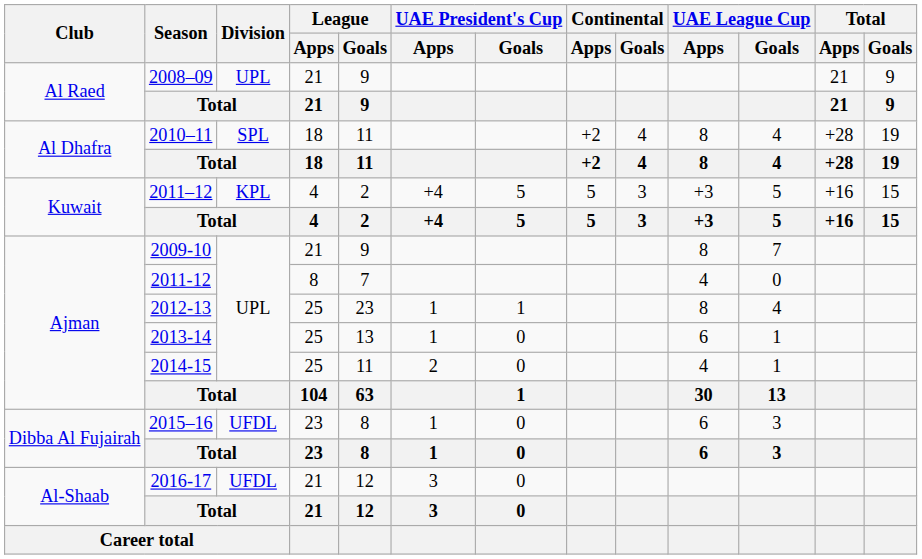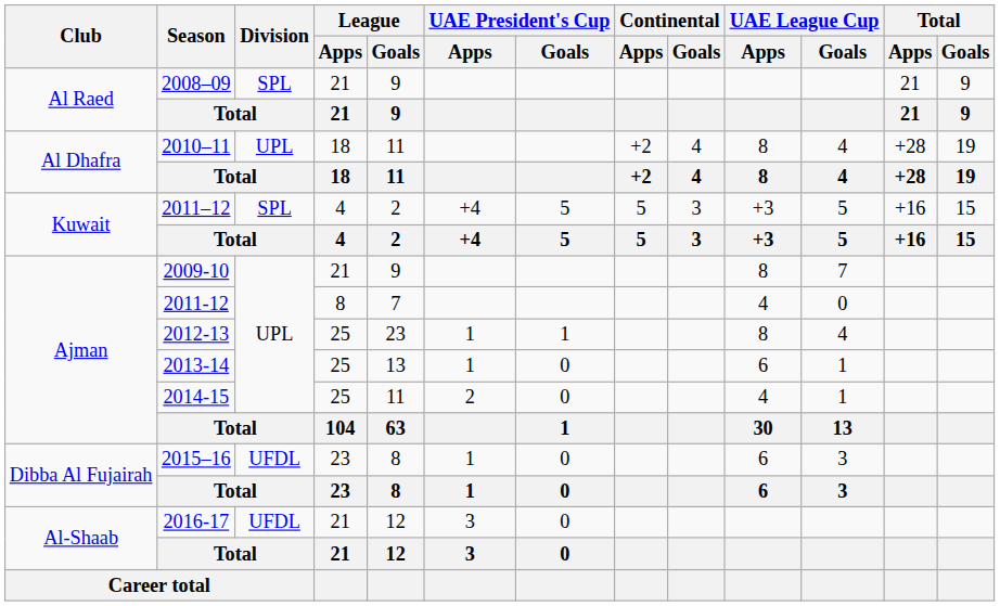 <table class="wikitable" style="text-align: center;">
 <tr>
 <th rowspan="2">Club</th>
 <th rowspan="2">Season</th>
 <th rowspan="2">Division</th>
 <th colspan="2">League</th>
 <th colspan="2"><a href='#'>UAE President's Cup</a></th>
 <th colspan="2">Continental</th>
 <th colspan="2"><a href='#'>UAE League Cup</a></th>
 <th colspan="2">Total</th>
 </tr>
 <tr>
 <th>Apps</th>
 <th>Goals</th>
 <th>Apps</th>
 <th>Goals</th>
 <th>Apps</th>
 <th>Goals</th>
 <th>Apps</th>
 <th>Goals</th>
 <th>Apps</th>
 <th>Goals</th>
 </tr>
 <tr>
 <td rowspan="2"><a href='#'>Al Raed</a></td>
 <td><a href='#'>2008–09</a></td>
-<td rowspan="1"><a href='#'>UPL</a></td>
+<td rowspan="1"><a href='#'>SPL</a></td>
 <td>21</td>
 <td>9</td>
 <td></td>
 <td></td>
 <td></td>
 <td></td>
 <td></td>
 <td></td>
 <td>21</td>
 <td>9</td>
 </tr>
 <tr>
 <th colspan="2">Total</th>
 <th>21</th>
 <th>9</th>
 <th></th>
 <th></th>
 <th></th>
 <th></th>
 <th></th>
 <th></th>
 <th>21</th>
 <th>9</th>
 </tr>
 <tr>
 <td rowspan="2"><a href='#'>Al Dhafra</a></td>
 <td><a href='#'>2010–11</a></td>
-<td rowspan="1"><a href='#'>SPL</a></td>
+<td rowspan="1"><a href='#'>UPL</a></td>
 <td>18</td>
 <td>11</td>
 <td></td>
 <td></td>
 <td>+2</td>
 <td>4</td>
 <td>8</td>
 <td>4</td>
 <td>+28</td>
 <td>19</td>
 </tr>
 <tr>
 <th colspan="2">Total</th>
 <th>18</th>
 <th>11</th>
 <th></th>
 <th></th>
 <th>+2</th>
 <th>4</th>
 <th>8</th>
 <th>4</th>
 <th>+28</th>
 <th>19</th>
 </tr>
 <tr>
 <td rowspan="2"><a href='#'>Kuwait</a></td>
 <td><a href='#'>2011–12</a></td>
-<td rowspan="1"><a href='#'>KPL</a></td>
+<td rowspan="1"><a href='#'>SPL</a></td>
 <td>4</td>
 <td>2</td>
 <td>+4</td>
 <td>5</td>
 <td>5</td>
 <td>3</td>
 <td>+3</td>
 <td>5</td>
 <td>+16</td>
 <td>15</td>
 </tr>
 <tr>
 <th colspan="2">Total</th>
 <th>4</th>
 <th>2</th>
 <th>+4</th>
 <th>5</th>
 <th>5</th>
 <th>3</th>
 <th>+3</th>
 <th>5</th>
 <th>+16</th>
 <th>15</th>
 </tr>
 <tr>
 <td rowspan="6"><a href='#'>Ajman</a></td>
 <td><a href='#'>2009-10</a></td>
 <td rowspan="5">UPL</td>
 <td>21</td>
 <td>9</td>
 <td></td>
 <td></td>
 <td></td>
 <td></td>
 <td>8</td>
 <td>7</td>
 <td></td>
 <td></td>
 </tr>
 <tr>
 <td><a href='#'>2011-12</a></td>
 <td>8</td>
 <td>7</td>
 <td></td>
 <td></td>
 <td></td>
 <td></td>
 <td>4</td>
 <td>0</td>
 <td></td>
 <td></td>
 </tr>
 <tr>
 <td><a href='#'>2012-13</a></td>
 <td>25</td>
 <td>23</td>
 <td>1</td>
 <td>1</td>
 <td></td>
 <td></td>
 <td>8</td>
 <td>4</td>
 <td></td>
 <td></td>
 </tr>
 <tr>
 <td><a href='#'>2013-14</a></td>
 <td>25</td>
 <td>13</td>
 <td>1</td>
 <td>0</td>
 <td></td>
 <td></td>
 <td>6</td>
 <td>1</td>
 <td></td>
 <td></td>
 </tr>
 <tr>
 <td><a href='#'>2014-15</a></td>
 <td>25</td>
 <td>11</td>
 <td>2</td>
 <td>0</td>
 <td></td>
 <td></td>
 <td>4</td>
 <td>1</td>
 <td></td>
 <td></td>
 </tr>
 <tr>
 <th colspan="2">Total</th>
 <th>104</th>
 <th>63</th>
 <th></th>
 <th>1</th>
 <th></th>
 <th></th>
 <th>30</th>
 <th>13</th>
 <th></th>
 <th></th>
 </tr>
 <tr>
 <td rowspan="2"><a href='#'>Dibba Al Fujairah</a></td>
 <td><a href='#'>2015–16</a></td>
 <td rowspan="1"><a href='#'>UFDL</a></td>
 <td>23</td>
 <td>8</td>
 <td>1</td>
 <td>0</td>
 <td></td>
 <td></td>
 <td>6</td>
 <td>3</td>
 <td></td>
 <td></td>
 </tr>
 <tr>
 <th Dibba Al Fujairah Club colspan="2">Total</th>
 <th>23</th>
 <th>8</th>
 <th>1</th>
 <th>0</th>
 <th></th>
 <th></th>
 <th>6</th>
 <th>3</th>
 <th></th>
 <th></th>
 </tr>
 <tr>
 <td rowspan="2"><a href='#'>Al-Shaab</a></td>
 <td><a href='#'>2016-17</a></td>
 <td rowspan="1"><a href='#'>UFDL</a></td>
 <td>21</td>
 <td>12</td>
 <td>3</td>
 <td>0</td>
 <td></td>
 <td></td>
 <td></td>
 <td></td>
 <td></td>
 <td></td>
 </tr>
 <tr>
 <th colspan="2">Total</th>
 <th>21</th>
 <th>12</th>
 <th>3</th>
 <th>0</th>
 <th></th>
 <th></th>
 <th></th>
 <th></th>
 <th></th>
 <th></th>
 </tr>
 <tr>
 <th colspan="3">Career total</th>
 <th></th>
 <th></th>
 <th></th>
 <th></th>
 <th></th>
 <th></th>
 <th></th>
 <th></th>
 <th></th>
 <th></th>
 </tr>
 </table>
